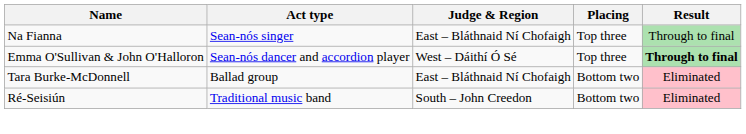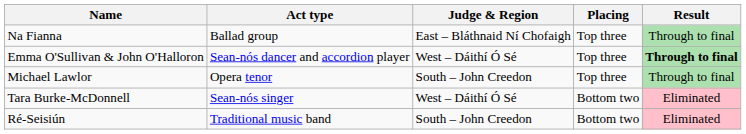 <table class="wikitable">
 <tr>
 <th>Name</th>
 <th>Act type</th>
 <th>Judge & Region</th>
 <th>Placing</th>
 <th>Result</th>
 </tr>
 <tr>
 <td>Na Fianna</td>
-<td><a href='#'>Sean-nós singer</a></td>
+<td>Ballad group</td>
 <td>East – Bláthnaid Ní Chofaigh</td>
 <td>Top three</td>
 <td style="background:#ACE1AF;" align="center">Through to final</td>
 </tr>
 <tr>
 <td>Emma O'Sullivan & John O'Halloron</td>
 <td><a href='#'>Sean-nós dancer</a> and <a href='#'>accordion</a> player</td>
 <td>West – Dáithí Ó Sé</td>
 <td>Top three</td>
 <td style="background:#ACE1AF;" align="center"><strong>Through to final</strong></td>
 </tr>
 <tr>
+<td>Michael Lawlor</td>
+<td>Opera <a href='#'>tenor</a></td>
+<td>South – John Creedon</td>
+<td>Top three</td>
+<td style="background:#ACE1AF;" align="center">Through to final</td>
+</tr>
+<tr>
 <td>Tara Burke-McDonnell</td>
-<td>Ballad group</td>
-<td>East – Bláthnaid Ní Chofaigh</td>
+<td><a href='#'>Sean-nós singer</a></td>
+<td>West – Dáithí Ó Sé</td>
 <td>Bottom two</td>
 <td style="background:pink" align="center">Eliminated</td>
 </tr>
 <tr>
 <td>Ré-Seisiún</td>
 <td><a href='#'>Traditional music</a> band</td>
 <td>South – John Creedon</td>
 <td>Bottom two</td>
 <td style="background:pink" align="center">Eliminated</td>
 </tr>
 </table>
